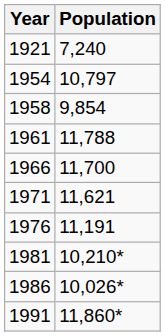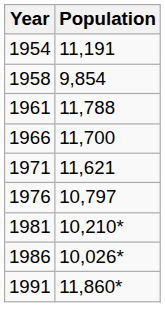 <table class="wikitable">
 <tr>
 <th>Year</th>
 <th>Population</th>
 </tr>
 <tr>
-<td>1921</td>
-<td>7,240</td>
-</tr>
-<tr>
 <td>1954</td>
-<td>10,797</td>
+<td>11,191</td>
 </tr>
 <tr>
 <td>1958</td>
 <td>9,854</td>
 </tr>
 <tr>
 <td>1961</td>
 <td>11,788</td>
 </tr>
 <tr>
 <td>1966</td>
 <td>11,700</td>
 </tr>
 <tr>
 <td>1971</td>
 <td>11,621</td>
 </tr>
 <tr>
 <td>1976</td>
-<td>11,191</td>
+<td>10,797</td>
 </tr>
 <tr>
 <td>1981</td>
 <td>10,210*</td>
 </tr>
 <tr>
 <td>1986</td>
 <td>10,026*</td>
 </tr>
 <tr>
 <td>1991</td>
 <td>11,860*</td>
 </tr>
 </table>
